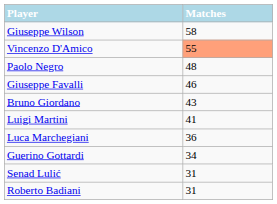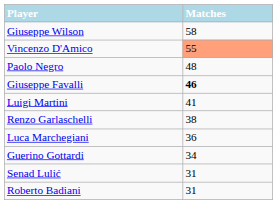 <table class="wikitable" style=" width: 24em; ">
 <tr style="background:lightblue;color:white">
 <td><strong>Player</strong></td>
 <td><strong>Matches</strong></td>
 </tr>
 <tr>
 <td> <a href='#'>Giuseppe Wilson</a></td>
 <td>58</td>
 </tr>
 <tr>
 <td> <a href='#'>Vincenzo D'Amico</a></td>
 <td style="background: lightsalmon;">55</td>
 </tr>
 <tr>
 <td> <a href='#'>Paolo Negro</a></td>
 <td>48</td>
 </tr>
 <tr>
 <td> <a href='#'>Giuseppe Favalli</a></td>
-<td>46</td>
-</tr>
-<tr>
-<td> <a href='#'>Bruno Giordano</a></td>
-<td>43</td>
+<td><strong>46</strong></td>
 </tr>
 <tr>
 <td> <a href='#'>Luigi Martini</a></td>
 <td>41</td>
+</tr>
+<tr>
+<td> <a href='#'>Renzo Garlaschelli</a></td>
+<td>38</td>
 </tr>
 <tr>
 <td> <a href='#'>Luca Marchegiani</a></td>
 <td>36</td>
 </tr>
 <tr>
 <td> <a href='#'>Guerino Gottardi</a></td>
 <td>34</td>
 </tr>
 <tr>
 <td> <a href='#'>Senad Lulić</a></td>
 <td>31</td>
 </tr>
 <tr>
 <td> <a href='#'>Roberto Badiani</a></td>
 <td>31</td>
 </tr>
 </table>
